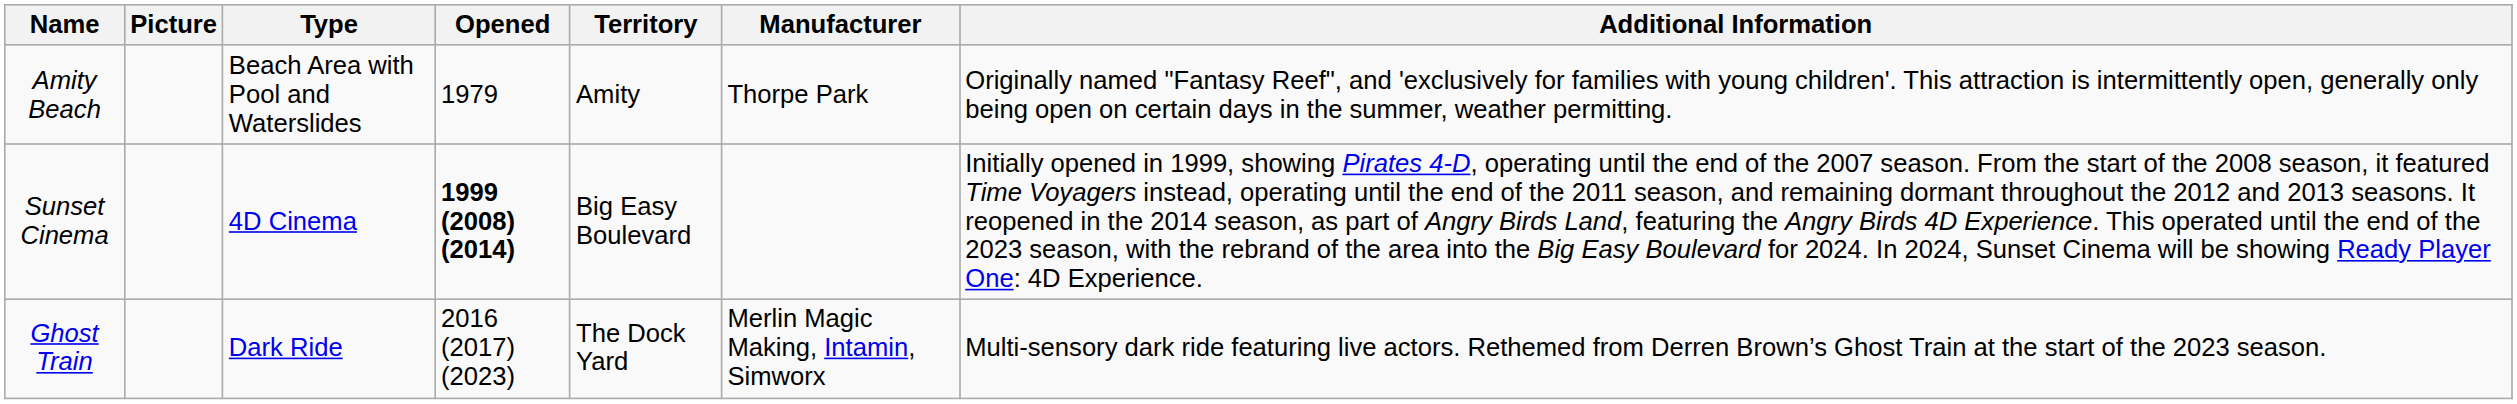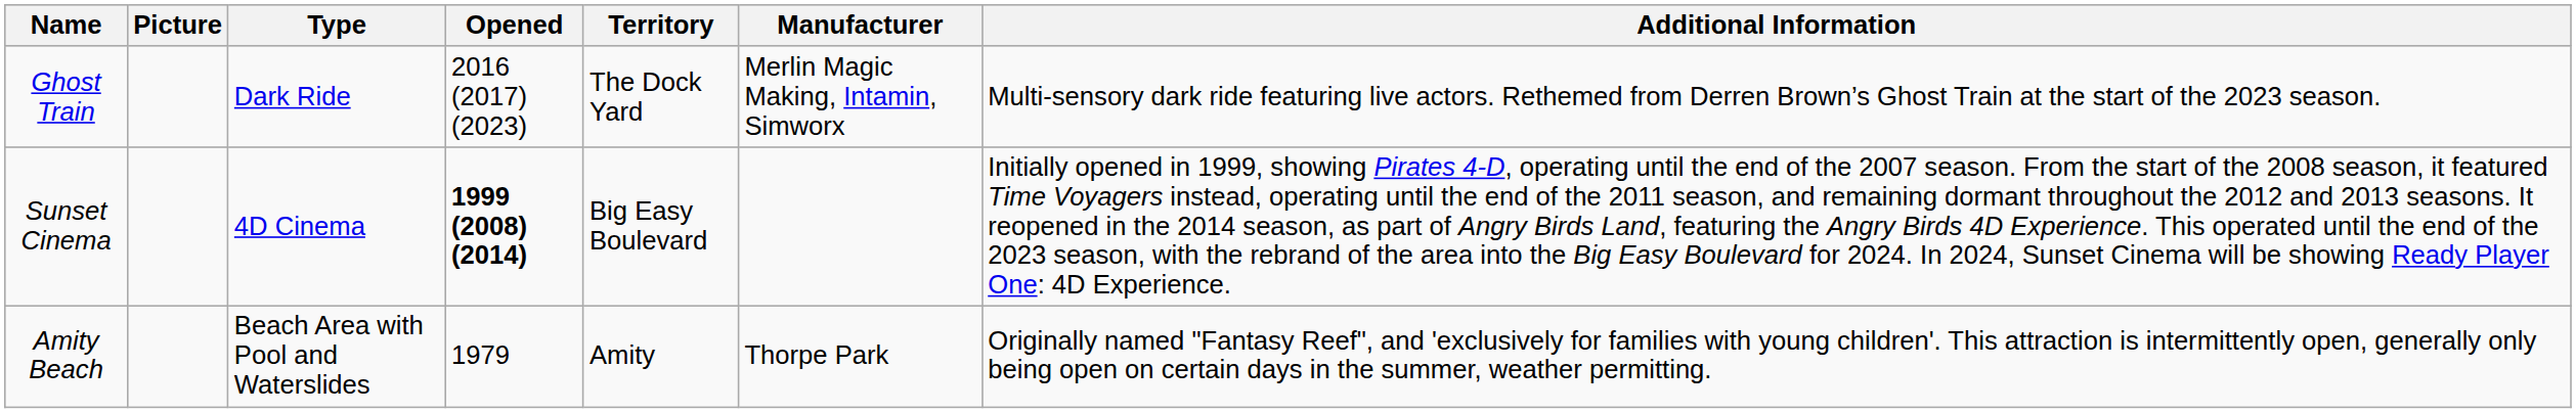 <table class="wikitable sortable">
 <tr>
 <th>Name</th>
 <th class="unsortable">Picture</th>
 <th>Type</th>
 <th>Opened</th>
 <th>Territory</th>
 <th>Manufacturer</th>
 <th class="unsortable">Additional Information</th>
 </tr>
 <tr>
-<td style="text-align: center;"><em>Amity Beach</em></td>
+<td style="text-align: center;"><em><a href='#'>Ghost Train</a></em></td>
 <td> </td>
-<td>Beach Area with Pool and Waterslides</td>
-<td>1979</td>
-<td>Amity</td>
-<td>Thorpe Park</td>
-<td>Originally named "Fantasy Reef", and 'exclusively for families with young children'. This attraction is intermittently open, generally only being open on certain days in the summer, weather permitting.</td>
+<td><a href='#'>Dark Ride</a></td>
+<td>2016 (2017) (2023)</td>
+<td>The Dock Yard</td>
+<td>Merlin Magic Making, <a href='#'>Intamin</a>, Simworx</td>
+<td>Multi-sensory dark ride featuring live actors. Rethemed from Derren Brown’s Ghost Train at the start of the 2023 season.</td>
 </tr>
 <tr>
 <td style="text-align: center;"><em>Sunset Cinema</em></td>
 <td> </td>
 <td><a href='#'>4D Cinema</a></td>
 <td><strong>1999 (2008) (2014)</strong></td>
 <td>Big Easy Boulevard</td>
 <td></td>
 <td>Initially opened in 1999, showing <em><a href='#'>Pirates 4-D</a></em>, operating until the end of the 2007 season. From the start of the 2008 season, it featured <em>Time Voyagers</em> instead, operating until the end of the 2011 season, and remaining dormant throughout the 2012 and 2013 seasons. It reopened in the 2014 season, as part of <em>Angry Birds Land</em>, featuring the <em>Angry Birds 4D Experience</em>. This operated until the end of the 2023 season, with the rebrand of the area into the <em>Big Easy Boulevard</em> for 2024. In 2024, Sunset Cinema will be showing <a href='#'>Ready Player One</a>: 4D Experience.</td>
 </tr>
 <tr>
-<td style="text-align: center;"><em><a href='#'>Ghost Train</a></em></td>
+<td style="text-align: center;"><em>Amity Beach</em></td>
 <td> </td>
-<td><a href='#'>Dark Ride</a></td>
-<td>2016 (2017) (2023)</td>
-<td>The Dock Yard</td>
-<td>Merlin Magic Making, <a href='#'>Intamin</a>, Simworx</td>
-<td>Multi-sensory dark ride featuring live actors. Rethemed from Derren Brown’s Ghost Train at the start of the 2023 season.</td>
+<td>Beach Area with Pool and Waterslides</td>
+<td>1979</td>
+<td>Amity</td>
+<td>Thorpe Park</td>
+<td>Originally named "Fantasy Reef", and 'exclusively for families with young children'. This attraction is intermittently open, generally only being open on certain days in the summer, weather permitting.</td>
 </tr>
 </table>
